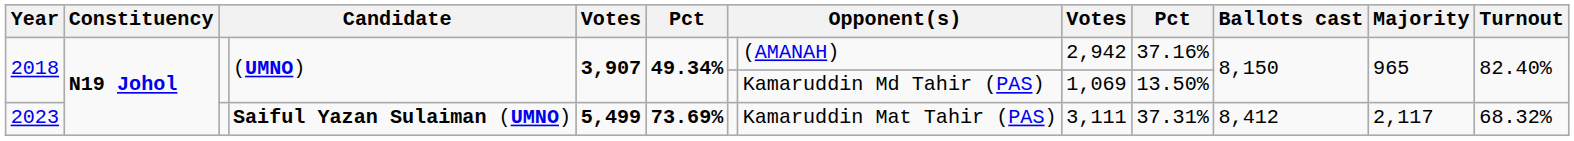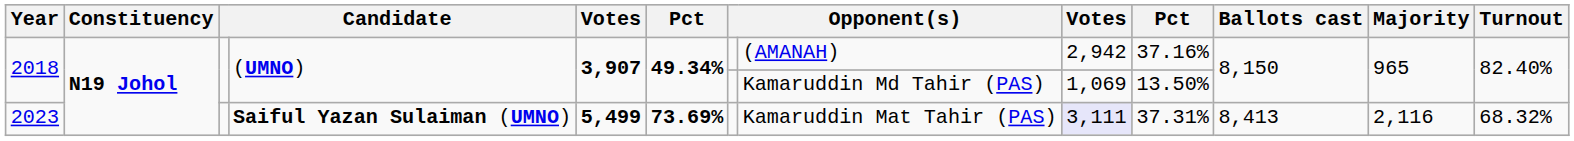 <table class="wikitable" style="margin:0.5em ; font-size:95%">
 <tr>
 <th>Year</th>
 <th>Constituency</th>
 <th colspan=2>Candidate</th>
 <th>Votes</th>
 <th>Pct</th>
 <th colspan=2>Opponent(s)</th>
 <th>Votes</th>
 <th>Pct</th>
 <th>Ballots cast</th>
 <th>Majority</th>
 <th>Turnout</th>
 </tr>
 <tr>
 <td rowspan=2><a href='#'>2018</a></td>
 <td rowspan=3><strong>N19 <a href='#'>Johol</a></strong></td>
 <td rowspan=2 ></td>
 <td rowspan=2> (<a href='#'><strong>UMNO</strong></a>)</td>
 <td rowspan=2 align=right><strong>3,907</strong></td>
 <td rowspan=2><strong>49.34%</strong></td>
 <td></td>
 <td> (<a href='#'>AMANAH</a>)</td>
 <td align=right>2,942</td>
 <td>37.16%</td>
 <td rowspan=2>8,150</td>
 <td rowspan=2>965</td>
 <td rowspan=2>82.40%</td>
 </tr>
 <tr>
 <td></td>
 <td>Kamaruddin Md Tahir (<a href='#'>PAS</a>)</td>
 <td align=right>1,069</td>
 <td>13.50%</td>
 </tr>
 <tr>
 <td><a href='#'>2023</a></td>
 <td></td>
 <td><strong>Saiful Yazan Sulaiman</strong> (<a href='#'><strong>UMNO</strong></a>)</td>
 <td align=right><strong>5,499</strong></td>
 <td><strong>73.69%</strong></td>
 <td bgcolor=></td>
 <td>Kamaruddin Mat Tahir (<a href='#'>PAS</a>)</td>
-<td align=right>3,111</td>
+<td align=right style="background: lavender;">3,111</td>
 <td>37.31%</td>
-<td>8,412</td>
-<td>2,117</td>
+<td>8,413</td>
+<td>2,116</td>
 <td>68.32%</td>
 </tr>
 </table>
